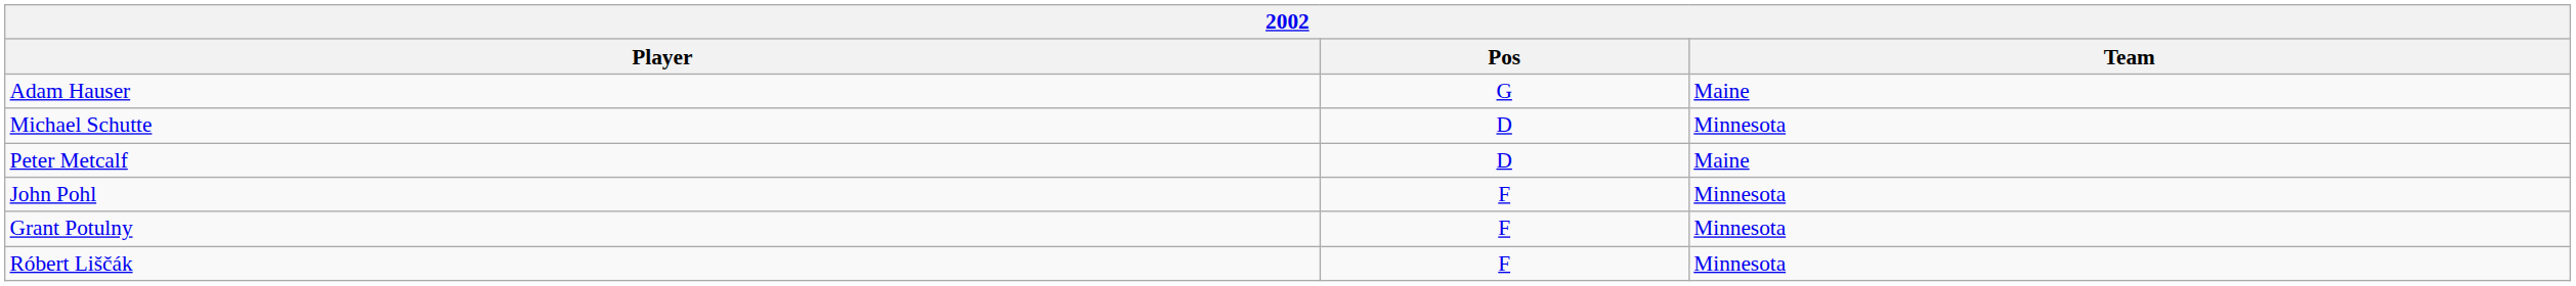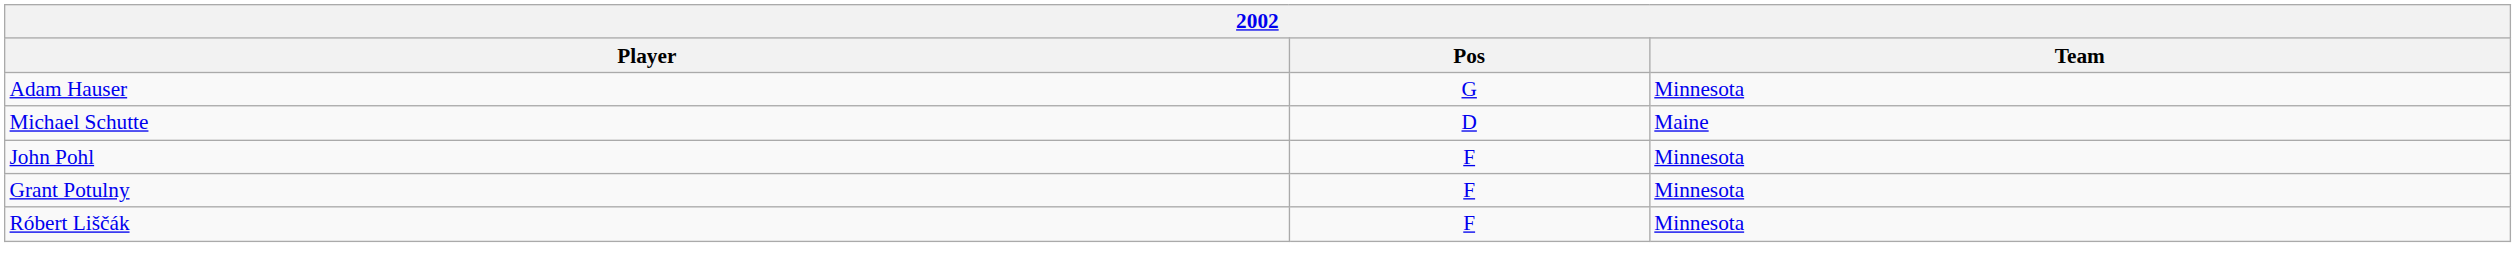 <table class="wikitable" width=95%>
 <tr>
 <th colspan=3><a href='#'>2002</a></th>
 </tr>
 <tr>
 <th>Player</th>
 <th>Pos</th>
 <th>Team</th>
 </tr>
 <tr>
 <td><a href='#'>Adam Hauser</a></td>
 <td style="text-align:center;"><a href='#'>G</a></td>
-<td><a href='#'>Maine</a></td>
+<td><a href='#'>Minnesota</a></td>
 </tr>
 <tr>
 <td><a href='#'>Michael Schutte</a></td>
-<td style="text-align:center;"><a href='#'>D</a></td>
-<td><a href='#'>Minnesota</a></td>
-</tr>
-<tr>
-<td><a href='#'>Peter Metcalf</a></td>
 <td style="text-align:center;"><a href='#'>D</a></td>
 <td><a href='#'>Maine</a></td>
 </tr>
 <tr>
 <td><a href='#'>John Pohl</a></td>
 <td style="text-align:center;"><a href='#'>F</a></td>
 <td><a href='#'>Minnesota</a></td>
 </tr>
 <tr>
 <td><a href='#'>Grant Potulny</a></td>
 <td style="text-align:center;"><a href='#'>F</a></td>
 <td><a href='#'>Minnesota</a></td>
 </tr>
 <tr>
 <td><a href='#'>Róbert Liščák</a></td>
 <td style="text-align:center;"><a href='#'>F</a></td>
 <td><a href='#'>Minnesota</a></td>
 </tr>
 </table>
